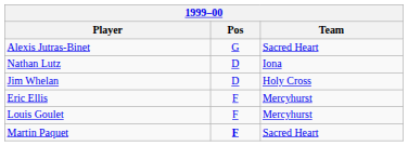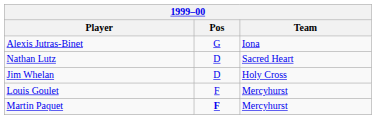 <table class="wikitable" width=95%>
 <tr>
 <th colspan=3><a href='#'>1999–00</a></th>
 </tr>
 <tr>
 <th>Player</th>
 <th>Pos</th>
 <th>Team</th>
 </tr>
 <tr>
 <td><a href='#'>Alexis Jutras-Binet</a></td>
 <td style="text-align:center;"><a href='#'>G</a></td>
-<td><a href='#'>Sacred Heart</a></td>
+<td><a href='#'>Iona</a></td>
 </tr>
 <tr>
 <td><a href='#'>Nathan Lutz</a></td>
 <td style="text-align:center;"><a href='#'>D</a></td>
-<td><a href='#'>Iona</a></td>
+<td><a href='#'>Sacred Heart</a></td>
 </tr>
 <tr>
 <td><a href='#'>Jim Whelan</a></td>
 <td style="text-align:center;"><a href='#'>D</a></td>
 <td><a href='#'>Holy Cross</a></td>
-</tr>
-<tr>
-<td><a href='#'>Eric Ellis</a></td>
-<td style="text-align:center;"><a href='#'>F</a></td>
-<td><a href='#'>Mercyhurst</a></td>
 </tr>
 <tr>
 <td><a href='#'>Louis Goulet</a></td>
 <td style="text-align:center;"><a href='#'>F</a></td>
 <td><a href='#'>Mercyhurst</a></td>
 </tr>
 <tr>
 <td><a href='#'>Martin Paquet</a></td>
 <td style="text-align:center;"><strong><a href='#'>F</a></strong></td>
-<td><a href='#'>Sacred Heart</a></td>
+<td><a href='#'>Mercyhurst</a></td>
 </tr>
 </table>
